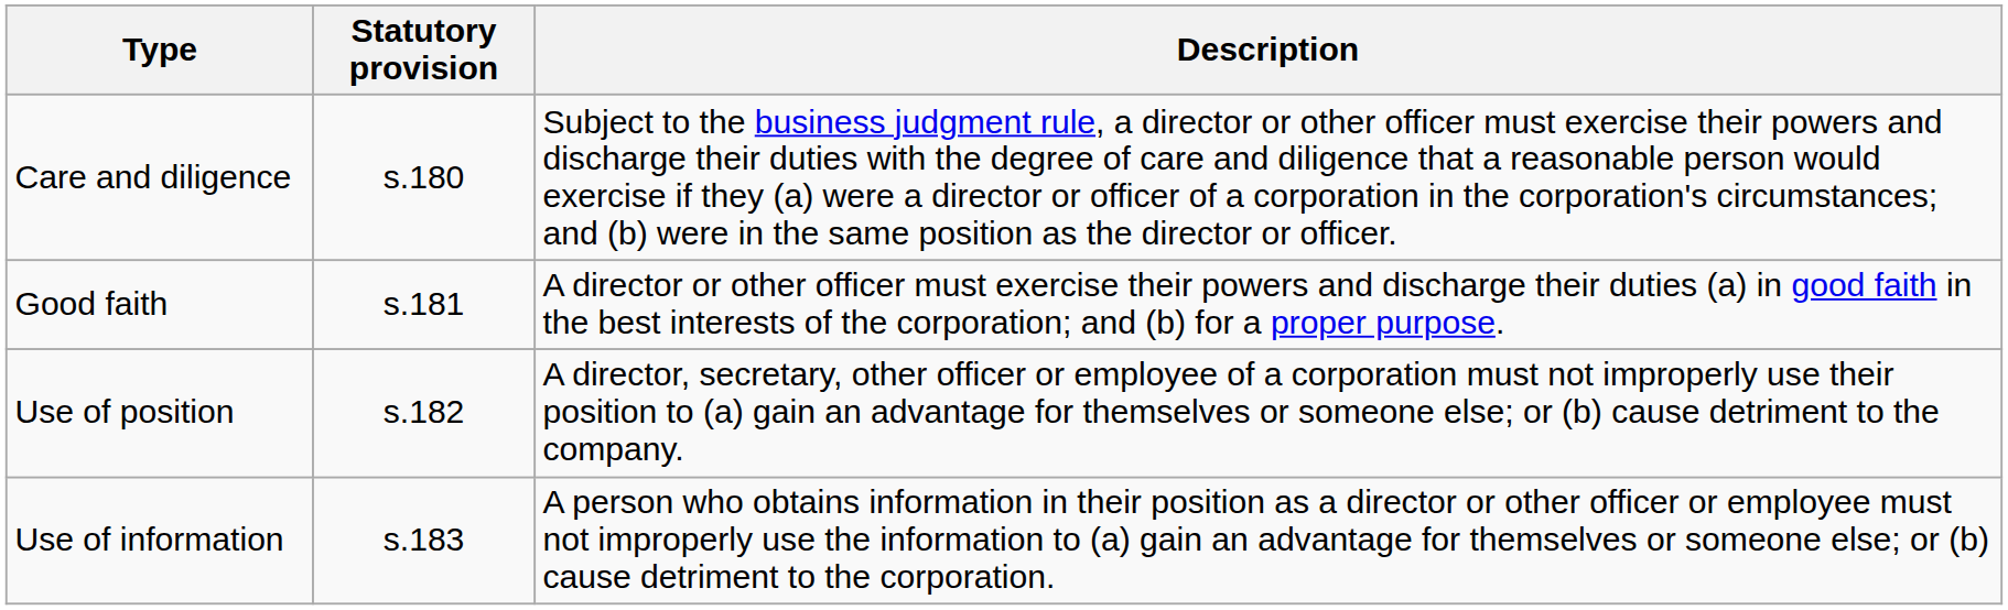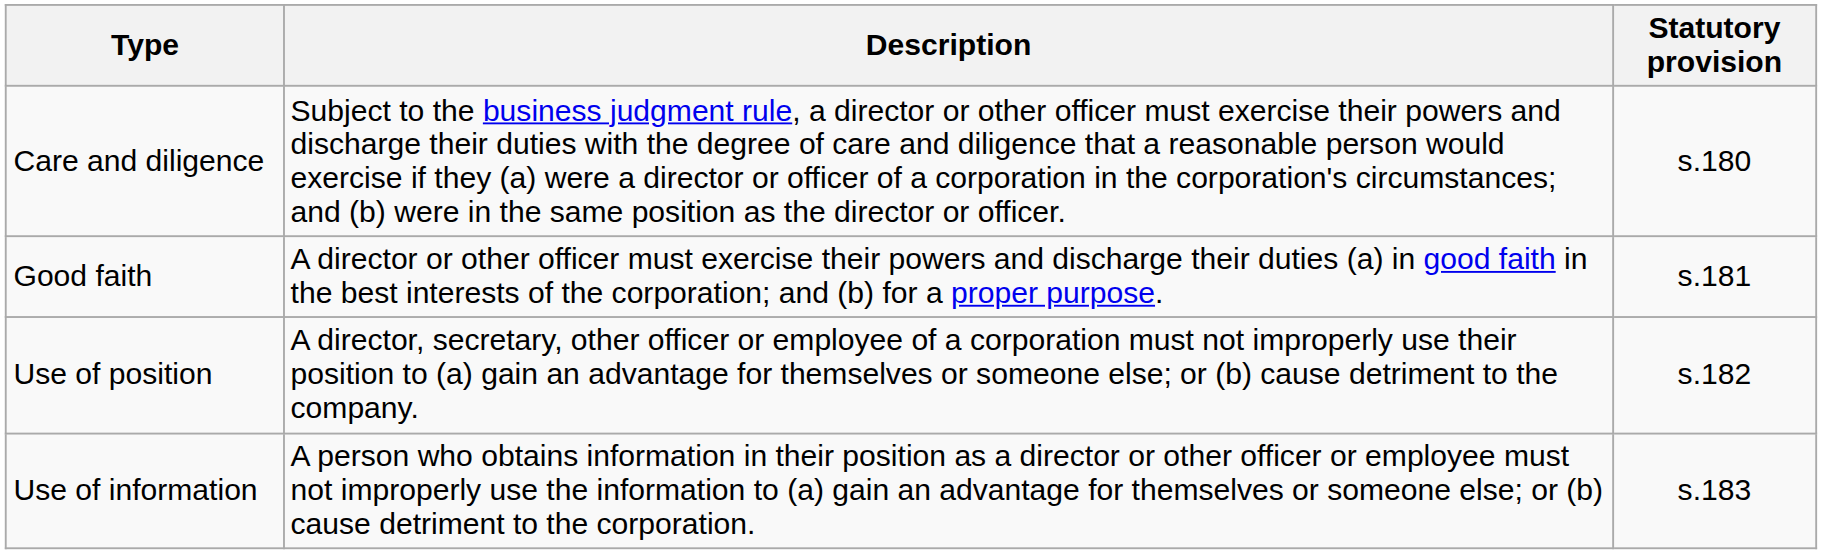 <table class="wikitable" style="margin: 1em auto 1em auto">
 <tr>
 <th width="140">Type</th>
+<th width="700">Description</th>
 <th width="100">Statutory provision</th>
-<th width="700">Description</th>
 </tr>
 <tr>
 <td>Care and diligence</td>
+<td>Subject to the <a href='#'>business judgment rule</a>, a director or other officer must exercise their powers and discharge their duties with the degree of care and diligence that a reasonable person would exercise if they (a) were a director or officer of a corporation in the corporation's circumstances; and (b) were in the same position as the director or officer.</td>
 <td align="center">s.180 </td>
-<td>Subject to the <a href='#'>business judgment rule</a>, a director or other officer must exercise their powers and discharge their duties with the degree of care and diligence that a reasonable person would exercise if they (a) were a director or officer of a corporation in the corporation's circumstances; and (b) were in the same position as the director or officer.</td>
 </tr>
 <tr>
 <td>Good faith</td>
+<td>A director or other officer must exercise their powers and discharge their duties (a) in <a href='#'>good faith</a> in the best interests of the corporation; and (b) for a <a href='#'>proper purpose</a>.</td>
 <td align="center">s.181 </td>
-<td>A director or other officer must exercise their powers and discharge their duties (a) in <a href='#'>good faith</a> in the best interests of the corporation; and (b) for a <a href='#'>proper purpose</a>.</td>
 </tr>
 <tr>
 <td>Use of position</td>
+<td>A director, secretary, other officer or employee of a corporation must not improperly use their position to (a) gain an advantage for themselves or someone else; or (b) cause detriment to the company.</td>
 <td align="center">s.182 </td>
-<td>A director, secretary, other officer or employee of a corporation must not improperly use their position to (a) gain an advantage for themselves or someone else; or (b) cause detriment to the company.</td>
 </tr>
 <tr>
 <td>Use of information</td>
+<td>A person who obtains information in their position as a director or other officer or employee must not improperly use the information to (a) gain an advantage for themselves or someone else; or (b) cause detriment to the corporation.</td>
 <td align="center">s.183 </td>
-<td>A person who obtains information in their position as a director or other officer or employee must not improperly use the information to (a) gain an advantage for themselves or someone else; or (b) cause detriment to the corporation.</td>
 </tr>
 </table>
